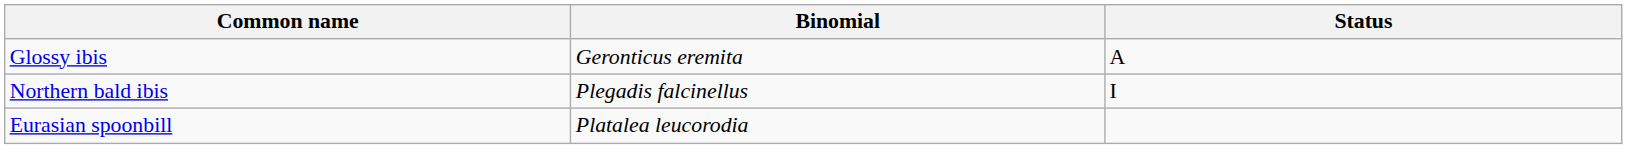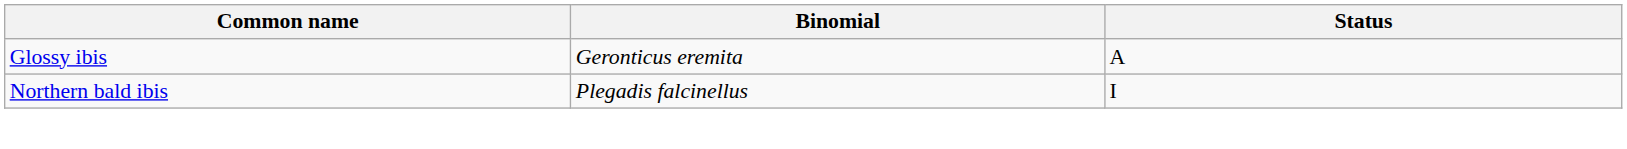 <table width=60% class="wikitable">
 <tr>
 <th width=35%>Common name</th>
 <th width=33%>Binomial</th>
 <th width=32%>Status</th>
 </tr>
 <tr>
 <td><a href='#'>Glossy ibis</a></td>
 <td><em>Geronticus eremita</em></td>
 <td>A</td>
 </tr>
 <tr>
 <td><a href='#'>Northern bald ibis</a></td>
 <td><em>Plegadis falcinellus</em></td>
 <td>I</td>
 </tr>
-<tr>
-<td><a href='#'>Eurasian spoonbill</a></td>
-<td><em>Platalea leucorodia</em></td>
-<td></td>
-</tr>
 </table>
